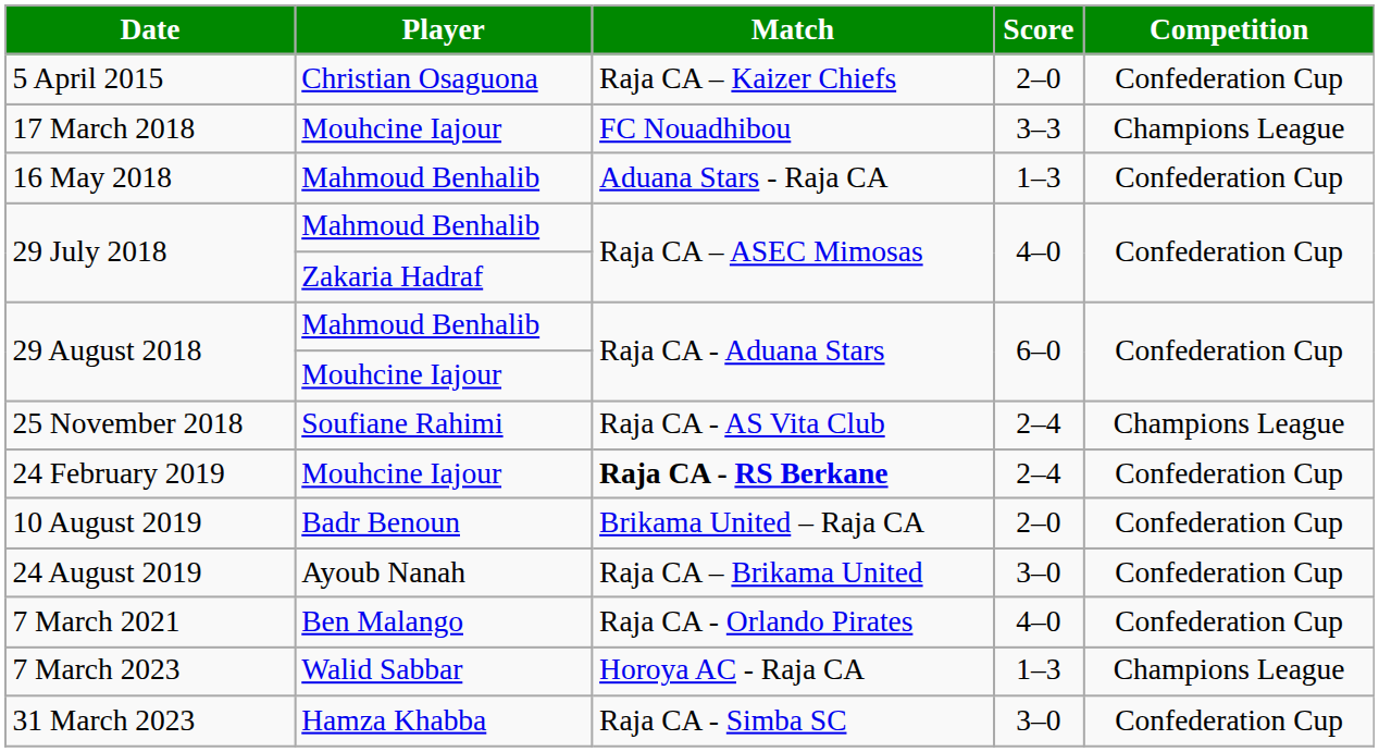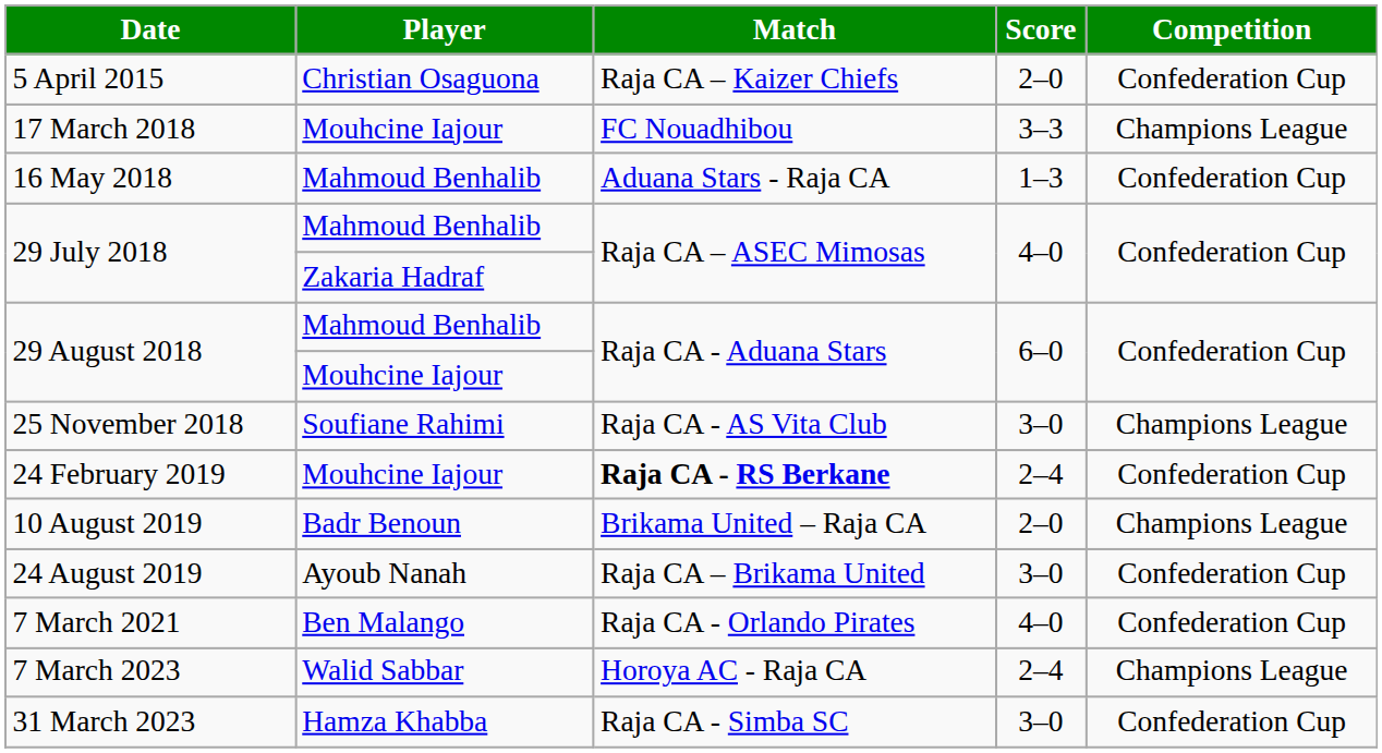 <table class="wikitable" border="0" style="text-align:center;font-size:85%; width:100%">
 <tr>
 <th style="color:#FFFFFF; background:#008800;">Date</th>
 <th style="color:#FFFFFF; background:#008800;">Player</th>
 <th style="color:#FFFFFF; background:#008800;">Match</th>
 <th width="35" style="color:#FFFFFF; background:#008800;">Score</th>
 <th style="color:#FFFFFF; background:#008800;">Competition</th>
 </tr>
 <tr>
 <td align="left">5 April 2015</td>
 <td align="left"> <a href='#'>Christian Osaguona</a></td>
 <td align="left">Raja CA – <a href='#'>Kaizer Chiefs</a></td>
 <td>2–0</td>
 <td>Confederation Cup</td>
 </tr>
 <tr>
 <td align="left">17 March 2018</td>
 <td align="left"> <a href='#'>Mouhcine Iajour</a></td>
 <td align="left"><a href='#'>FC Nouadhibou</a></td>
 <td align="center">3–3</td>
 <td>Champions League</td>
 </tr>
 <tr>
 <td align="left">16 May 2018</td>
 <td align="left"> <a href='#'>Mahmoud Benhalib</a></td>
 <td align="left"><a href='#'>Aduana Stars</a> - Raja CA</td>
 <td align="center">1–3</td>
 <td>Confederation Cup</td>
 </tr>
 <tr>
 <td rowspan="2" align="left">29 July 2018</td>
 <td align="left"> <a href='#'>Mahmoud Benhalib</a></td>
 <td rowspan="2" align="left">Raja CA – <a href='#'>ASEC Mimosas</a></td>
 <td rowspan="2" align="center">4–0</td>
 <td rowspan="2">Confederation Cup</td>
 </tr>
 <tr>
 <td align="left"> <a href='#'>Zakaria Hadraf</a></td>
 </tr>
 <tr>
 <td rowspan="2" align="left">29 August 2018</td>
 <td align="left"> <a href='#'>Mahmoud Benhalib</a></td>
 <td rowspan="2" align="left">Raja CA - <a href='#'>Aduana Stars</a></td>
 <td rowspan="2" align="center">6–0</td>
 <td rowspan="2">Confederation Cup</td>
 </tr>
 <tr>
 <td align="left"> <a href='#'>Mouhcine Iajour</a></td>
 </tr>
 <tr>
 <td align="left">25 November 2018</td>
 <td align="left"> <a href='#'>Soufiane Rahimi</a></td>
 <td align="left">Raja CA - <a href='#'>AS Vita Club</a></td>
-<td align="center">2–4</td>
+<td align="center">3–0</td>
 <td>Champions League</td>
 </tr>
 <tr>
 <td align="left">24 February 2019</td>
 <td align="left"> <a href='#'>Mouhcine Iajour</a></td>
 <td align="left"><strong>Raja CA - <a href='#'>RS Berkane</a></strong></td>
 <td>2–4</td>
 <td>Confederation Cup</td>
 </tr>
 <tr>
 <td align="left">10 August 2019</td>
 <td align="left"> <a href='#'>Badr Benoun</a></td>
 <td align="left"><a href='#'>Brikama United</a> – Raja CA</td>
 <td>2–0</td>
-<td>Confederation Cup</td>
+<td>Champions League</td>
 </tr>
 <tr>
 <td align="left">24 August 2019</td>
 <td align="left"> Ayoub Nanah</td>
 <td align="left">Raja CA – <a href='#'>Brikama United</a></td>
 <td align="center">3–0</td>
 <td>Confederation Cup</td>
 </tr>
 <tr>
 <td align="left">7 March 2021</td>
 <td align="left"> <a href='#'>Ben Malango</a></td>
 <td align="left">Raja CA - <a href='#'>Orlando Pirates</a></td>
 <td align="center">4–0</td>
 <td>Confederation Cup</td>
 </tr>
 <tr>
 <td align="left">7 March 2023</td>
 <td align="left"> <a href='#'>Walid Sabbar</a></td>
 <td align="left"><a href='#'>Horoya AC</a> - Raja CA</td>
-<td align="center">1–3</td>
+<td>2–4</td>
 <td>Champions League</td>
 </tr>
 <tr>
 <td align="left">31 March 2023</td>
 <td align="left"> <a href='#'>Hamza Khabba</a></td>
 <td align="left">Raja CA - <a href='#'>Simba SC</a></td>
 <td align="center">3–0</td>
 <td>Confederation Cup</td>
 </tr>
 </table>
